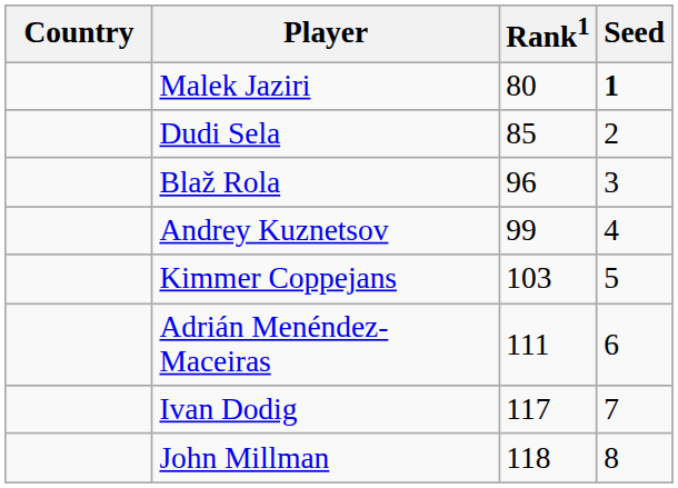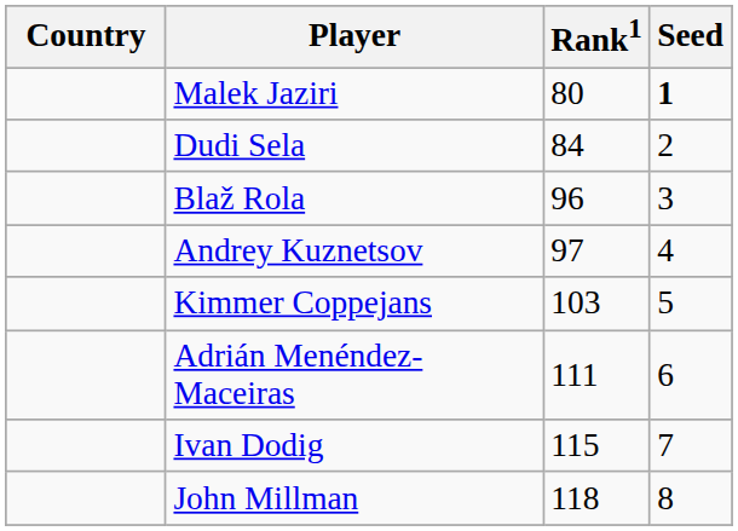 <table class="sortable wikitable">
 <tr>
 <th width="70">Country</th>
 <th width="175">Player</th>
 <th>Rank<sup>1</sup></th>
 <th>Seed</th>
 </tr>
 <tr>
 <td></td>
 <td><a href='#'>Malek Jaziri</a></td>
 <td>80</td>
 <td><strong>1</strong></td>
 </tr>
 <tr>
 <td></td>
 <td><a href='#'>Dudi Sela</a></td>
-<td>85</td>
+<td>84</td>
 <td>2</td>
 </tr>
 <tr>
 <td></td>
 <td><a href='#'>Blaž Rola</a></td>
 <td>96</td>
 <td>3</td>
 </tr>
 <tr>
 <td></td>
 <td><a href='#'>Andrey Kuznetsov</a></td>
-<td>99</td>
+<td>97</td>
 <td>4</td>
 </tr>
 <tr>
 <td></td>
 <td><a href='#'>Kimmer Coppejans</a></td>
 <td>103</td>
 <td>5</td>
 </tr>
 <tr>
 <td></td>
 <td><a href='#'>Adrián Menéndez-Maceiras</a></td>
 <td>111</td>
 <td>6</td>
 </tr>
 <tr>
 <td></td>
 <td><a href='#'>Ivan Dodig</a></td>
-<td>117</td>
+<td>115</td>
 <td>7</td>
 </tr>
 <tr>
 <td></td>
 <td><a href='#'>John Millman</a></td>
 <td>118</td>
 <td>8</td>
 </tr>
 </table>
